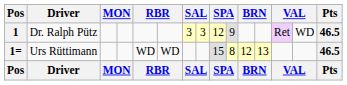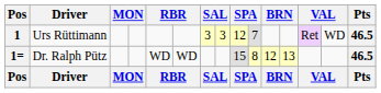 <table class="wikitable" style="font-size: 85%; text-align:center">
 <tr>
 <th valign=middle>Pos</th>
 <th valign=middle>Driver</th>
 <th colspan=2><a href='#'>MON</a><br></th>
 <th colspan=2><a href='#'>RBR</a><br></th>
 <th colspan=2><a href='#'>SAL</a><br></th>
 <th colspan=2><a href='#'>SPA</a><br></th>
 <th colspan=2><a href='#'>BRN</a><br></th>
 <th colspan=2><a href='#'>VAL</a><br></th>
 <th valign="middle">Pts</th>
 </tr>
 <tr>
 <th>1</th>
-<td align=left> Dr. Ralph Pütz</td>
+<td align=left> Urs Rüttimann</td>
 <td></td>
 <td></td>
 <td></td>
 <td></td>
 <td style="background:#FFFFBF">3</td>
 <td style="background:#FFFFBF">3</td>
 <td style="background:#FFFFBF">12</td>
-<td style="background:#dfdfdf">9</td>
+<td style="background:#dfdfdf">7</td>
 <td></td>
 <td></td>
 <td style="background:#efcfff">Ret</td>
 <td>WD</td>
 <th>46.5</th>
 </tr>
 <tr>
 <th>1=</th>
-<td align=left> Urs Rüttimann</td>
+<td align=left> Dr. Ralph Pütz</td>
 <td></td>
 <td></td>
 <td>WD</td>
 <td>WD</td>
 <td></td>
 <td></td>
 <td style="background:#dfdfdf">15</td>
 <td style="background:#FFFFBF">8</td>
 <td style="background:#FFFFBF">12</td>
 <td style="background:#FFFFBF">13</td>
 <td></td>
 <td></td>
 <th>46.5</th>
 </tr>
 <tr valign="top">
 <th valign=middle>Pos</th>
 <th valign=middle>Driver</th>
 <th colspan=2><a href='#'>MON</a></th>
 <th colspan=2><a href='#'>RBR</a></th>
 <th colspan=2><a href='#'>SAL</a></th>
 <th colspan=2><a href='#'>SPA</a></th>
 <th colspan=2><a href='#'>BRN</a></th>
 <th colspan=2><a href='#'>VAL</a></th>
 <th valign="middle">Pts</th>
 </tr>
 </table>
